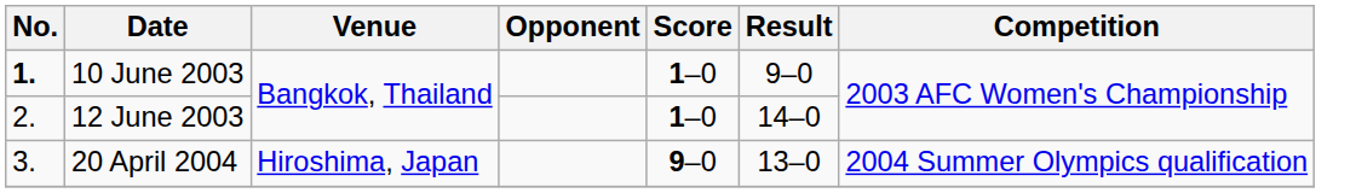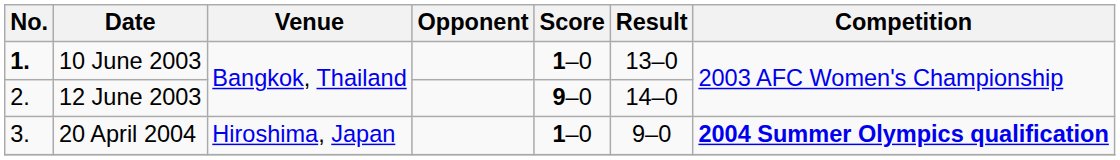 <table class="wikitable">
 <tr>
 <th>No.</th>
 <th>Date</th>
 <th>Venue</th>
 <th>Opponent</th>
 <th>Score</th>
 <th>Result</th>
 <th>Competition</th>
 </tr>
 <tr>
 <td><strong>1.</strong></td>
 <td>10 June 2003</td>
 <td rowspan=2><a href='#'>Bangkok</a>, <a href='#'>Thailand</a></td>
 <td></td>
 <td align=center><strong>1</strong>–0</td>
-<td align=center>9–0</td>
+<td align=center>13–0</td>
 <td rowspan=2><a href='#'>2003 AFC Women's Championship</a></td>
 </tr>
 <tr>
 <td>2.</td>
 <td>12 June 2003</td>
 <td></td>
-<td align=center><strong>1</strong>–0</td>
+<td align=center><strong>9</strong>–0</td>
 <td align=center>14–0</td>
 </tr>
 <tr>
 <td>3.</td>
 <td>20 April 2004</td>
 <td><a href='#'>Hiroshima</a>, <a href='#'>Japan</a></td>
 <td></td>
-<td align=center><strong>9</strong>–0</td>
-<td align=center>13–0</td>
-<td><a href='#'>2004 Summer Olympics qualification</a></td>
+<td align=center><strong>1</strong>–0</td>
+<td align=center>9–0</td>
+<td><strong><a href='#'>2004 Summer Olympics qualification</a></strong></td>
 </tr>
 <tr>
 </tr>
 </table>
